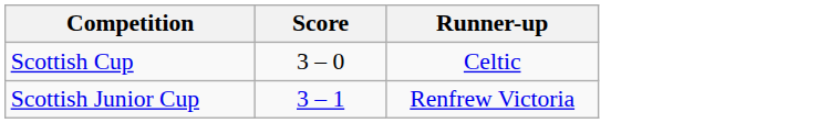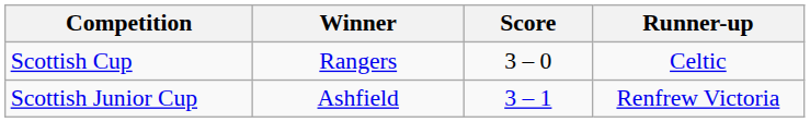 <table class="wikitable" style="text-align: center;">
 <tr>
 <th width=160>Competition</th>
+<th width=135>Winner</th>
 <th width=80>Score</th>
 <th width=135>Runner-up</th>
 </tr>
 <tr>
 <td align=left><a href='#'>Scottish Cup</a></td>
+<td><a href='#'>Rangers</a></td>
 <td>3 – 0</td>
 <td><a href='#'>Celtic</a></td>
 </tr>
 <tr>
 <td align=left><a href='#'>Scottish Junior Cup</a></td>
+<td><a href='#'>Ashfield</a></td>
 <td><a href='#'>3 – 1</a></td>
 <td><a href='#'>Renfrew Victoria</a></td>
 </tr>
 </table>
